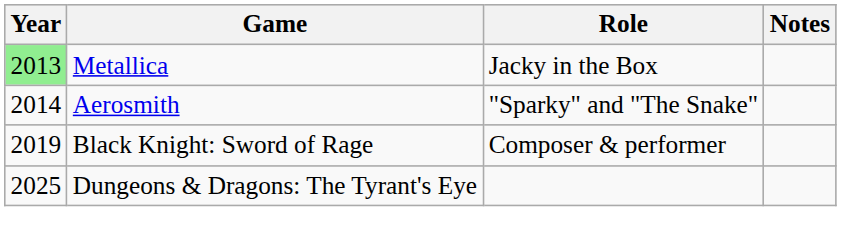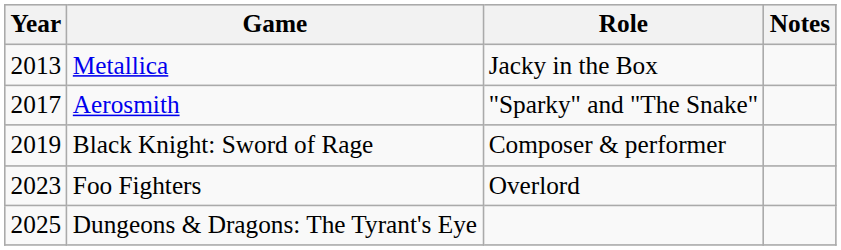 <table class="wikitable">
 <tr>
 <th>Year</th>
 <th>Game</th>
 <th>Role</th>
 <th>Notes</th>
 </tr>
 <tr>
-<td style="background: lightgreen;">2013</td>
+<td>2013</td>
 <td><a href='#'>Metallica</a></td>
 <td>Jacky in the Box</td>
 <td></td>
 </tr>
 <tr>
-<td>2014</td>
+<td>2017</td>
 <td><a href='#'>Aerosmith</a></td>
 <td>"Sparky" and "The Snake"</td>
 <td></td>
 </tr>
 <tr>
 <td>2019</td>
 <td>Black Knight: Sword of Rage</td>
 <td>Composer & performer</td>
 <td></td>
 </tr>
 <tr>
+<td>2023</td>
+<td>Foo Fighters</td>
+<td>Overlord</td>
+<td></td>
+</tr>
+<tr>
 <td>2025</td>
 <td>Dungeons & Dragons: The Tyrant's Eye</td>
 <td></td>
 <td></td>
 </tr>
 </table>
